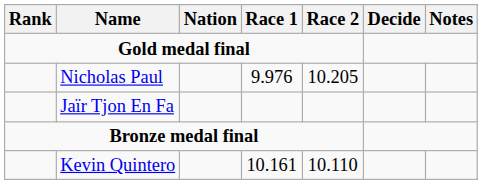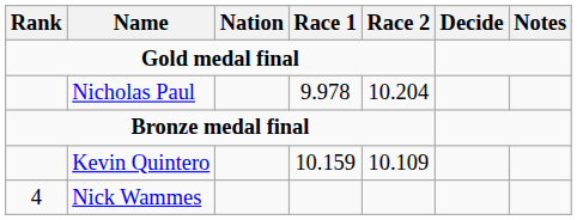 <table class="wikitable sortable" style="text-align:center">
 <tr>
 <th>Rank</th>
 <th>Name</th>
 <th>Nation</th>
 <th>Race 1</th>
 <th>Race 2</th>
 <th>Decide</th>
 <th>Notes</th>
 </tr>
 <tr>
 <td colspan=5><strong>Gold medal final</strong></td>
 </tr>
 <tr>
 <td></td>
 <td align=left><a href='#'>Nicholas Paul</a></td>
 <td align=left></td>
-<td>9.976</td>
-<td>10.205</td>
-<td></td>
-<td></td>
-</tr>
-<tr>
-<td></td>
-<td align=left><a href='#'>Jaïr Tjon En Fa</a></td>
-<td align=left></td>
-<td></td>
-<td></td>
+<td>9.978</td>
+<td>10.204</td>
 <td></td>
 <td></td>
 </tr>
 <tr>
 <td colspan=5><strong>Bronze medal final</strong></td>
 </tr>
 <tr>
 <td></td>
 <td align=left><a href='#'>Kevin Quintero</a></td>
 <td align=left></td>
-<td>10.161</td>
-<td>10.110</td>
+<td>10.159</td>
+<td>10.109</td>
+<td></td>
+<td></td>
+</tr>
+<tr>
+<td>4</td>
+<td align=left><a href='#'>Nick Wammes</a></td>
+<td align=left></td>
+<td></td>
+<td></td>
 <td></td>
 <td></td>
 </tr>
 </table>
